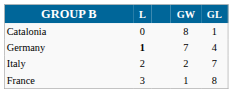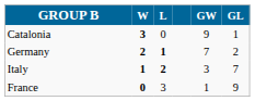 <table cellpadding="3" cellspacing="0" style="background: #f9f9f9; border: 1px #aaa solid; border-collapse: collapse; font-size: 95%;" width=330>
 <tr bgcolor=#006699 style="color:white;">
 <th width=34% style=font-size:120%><strong>GROUP B</strong></th>
+<th width=5%>W</th>
 <th width=5%>L</th>
 <th width=5%></th>
 <th width=5%>GW</th>
 <th width=5%>GL</th>
 </tr>
 <tr align=center>
 <td align=left> Catalonia</td>
+<td><strong>3</strong></td>
 <td>0</td>
 <td></td>
-<td>8</td>
+<td>9</td>
 <td>1</td>
 </tr>
 <tr align=center>
 <td align=left> Germany</td>
+<td><strong>2</strong></td>
 <td><strong>1</strong></td>
 <td></td>
 <td>7</td>
-<td>4</td>
+<td>2</td>
 </tr>
 <tr align=center>
 <td align=left> Italy</td>
-<td>2</td>
+<td><strong>1</strong></td>
+<td><strong>2</strong></td>
 <td></td>
-<td>2</td>
+<td>3</td>
 <td>7</td>
 </tr>
 <tr align=center>
 <td align=left> France</td>
+<td><strong>0</strong></td>
 <td>3</td>
 <td></td>
 <td>1</td>
-<td>8</td>
+<td>9</td>
 </tr>
 </table>
